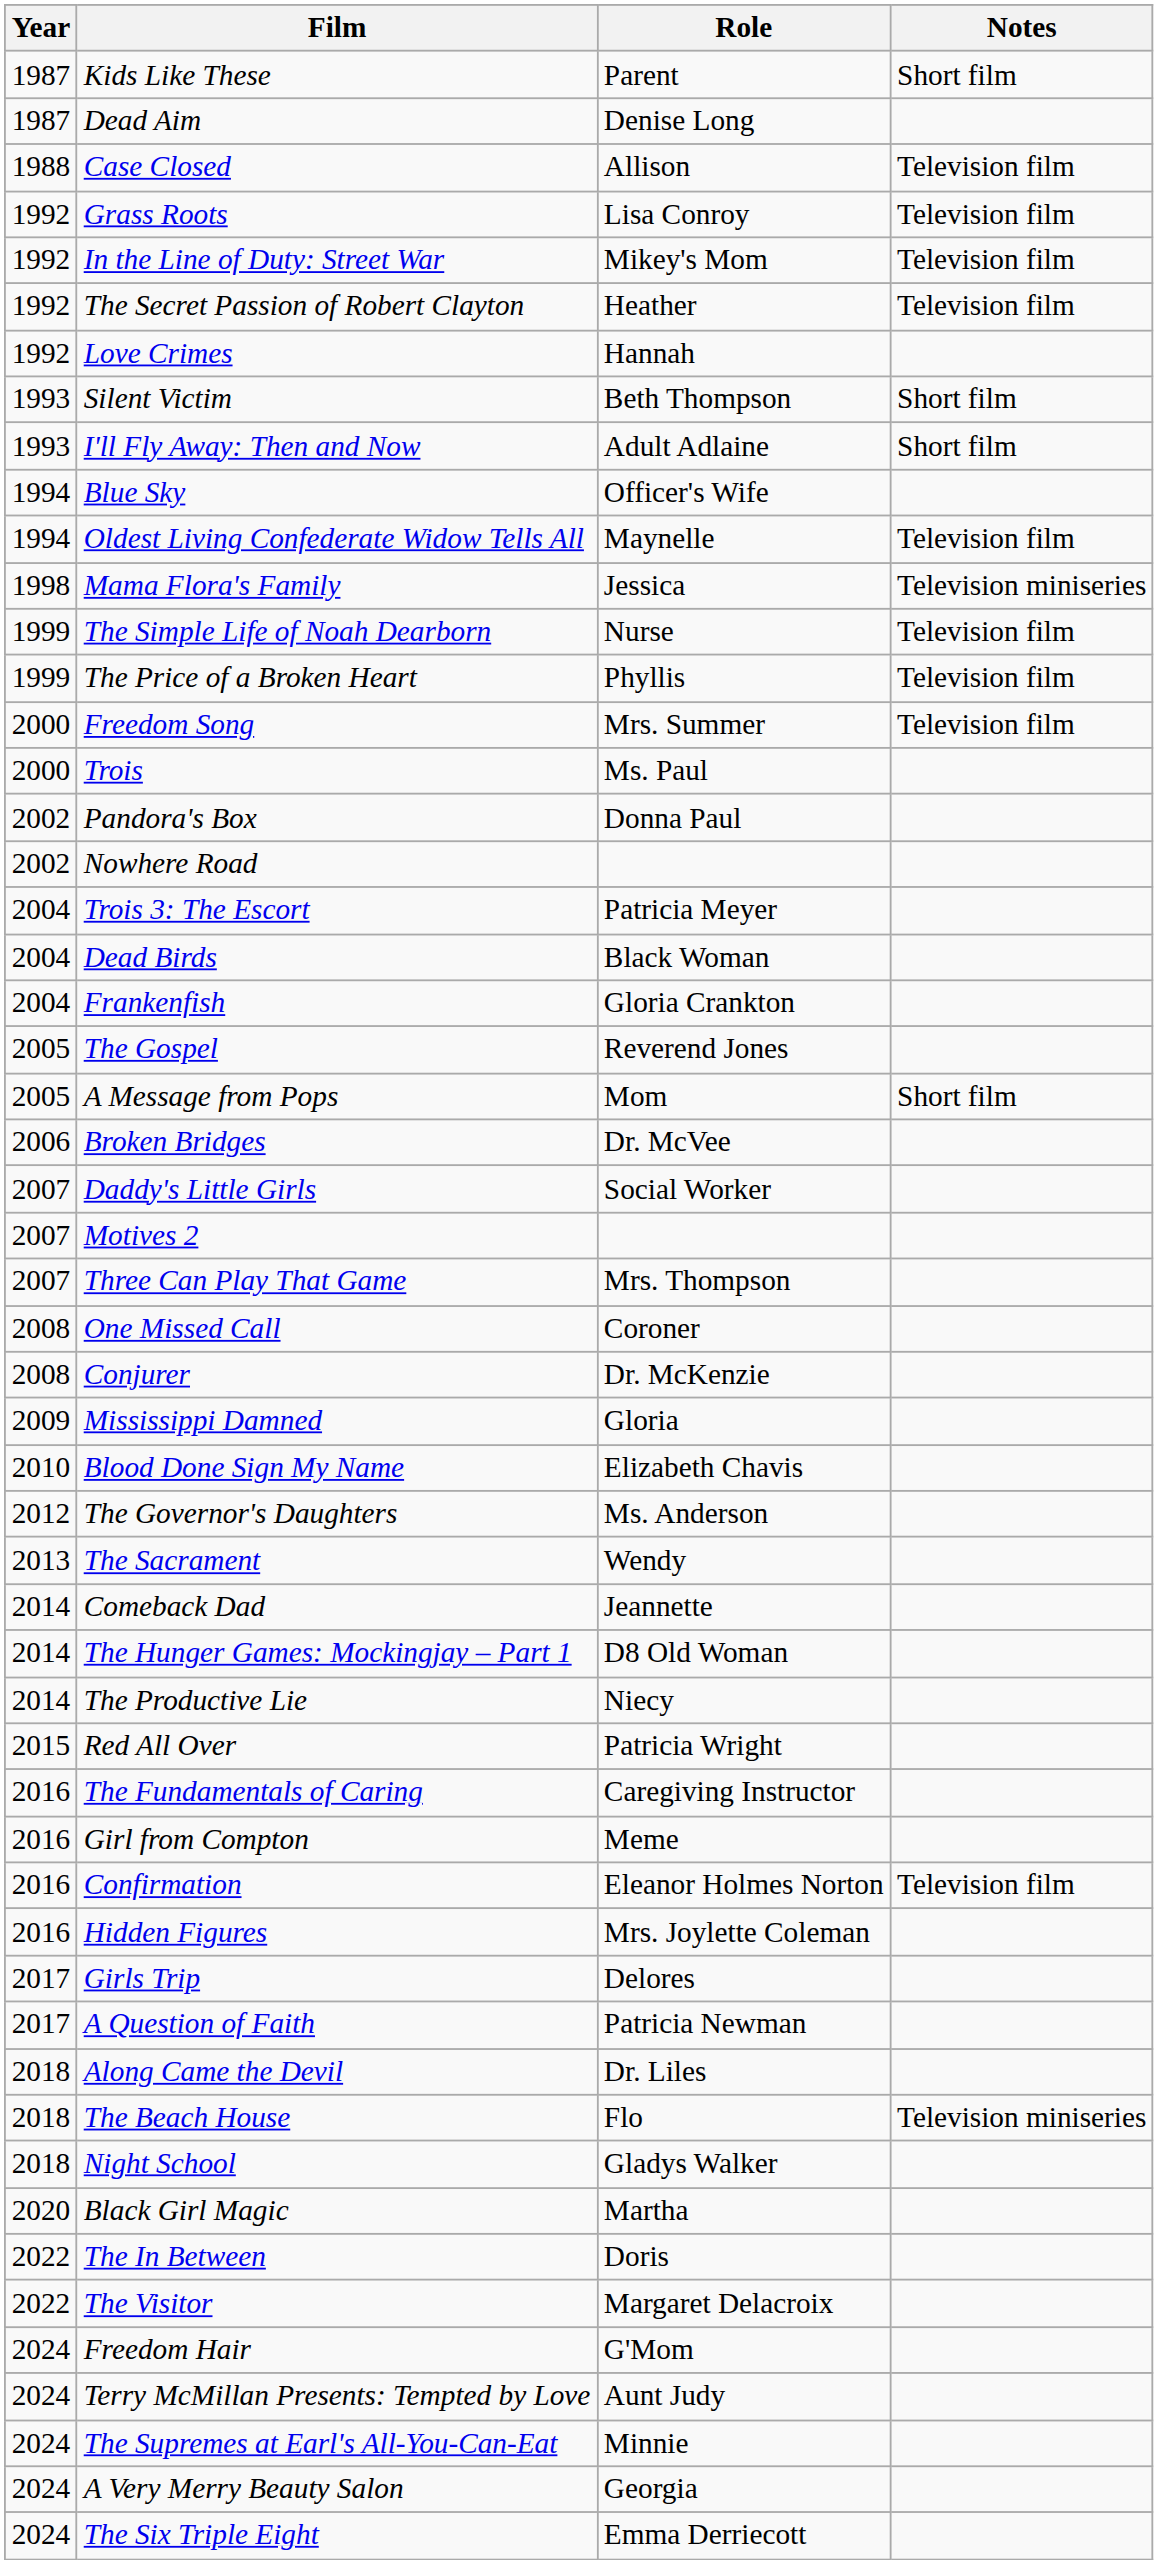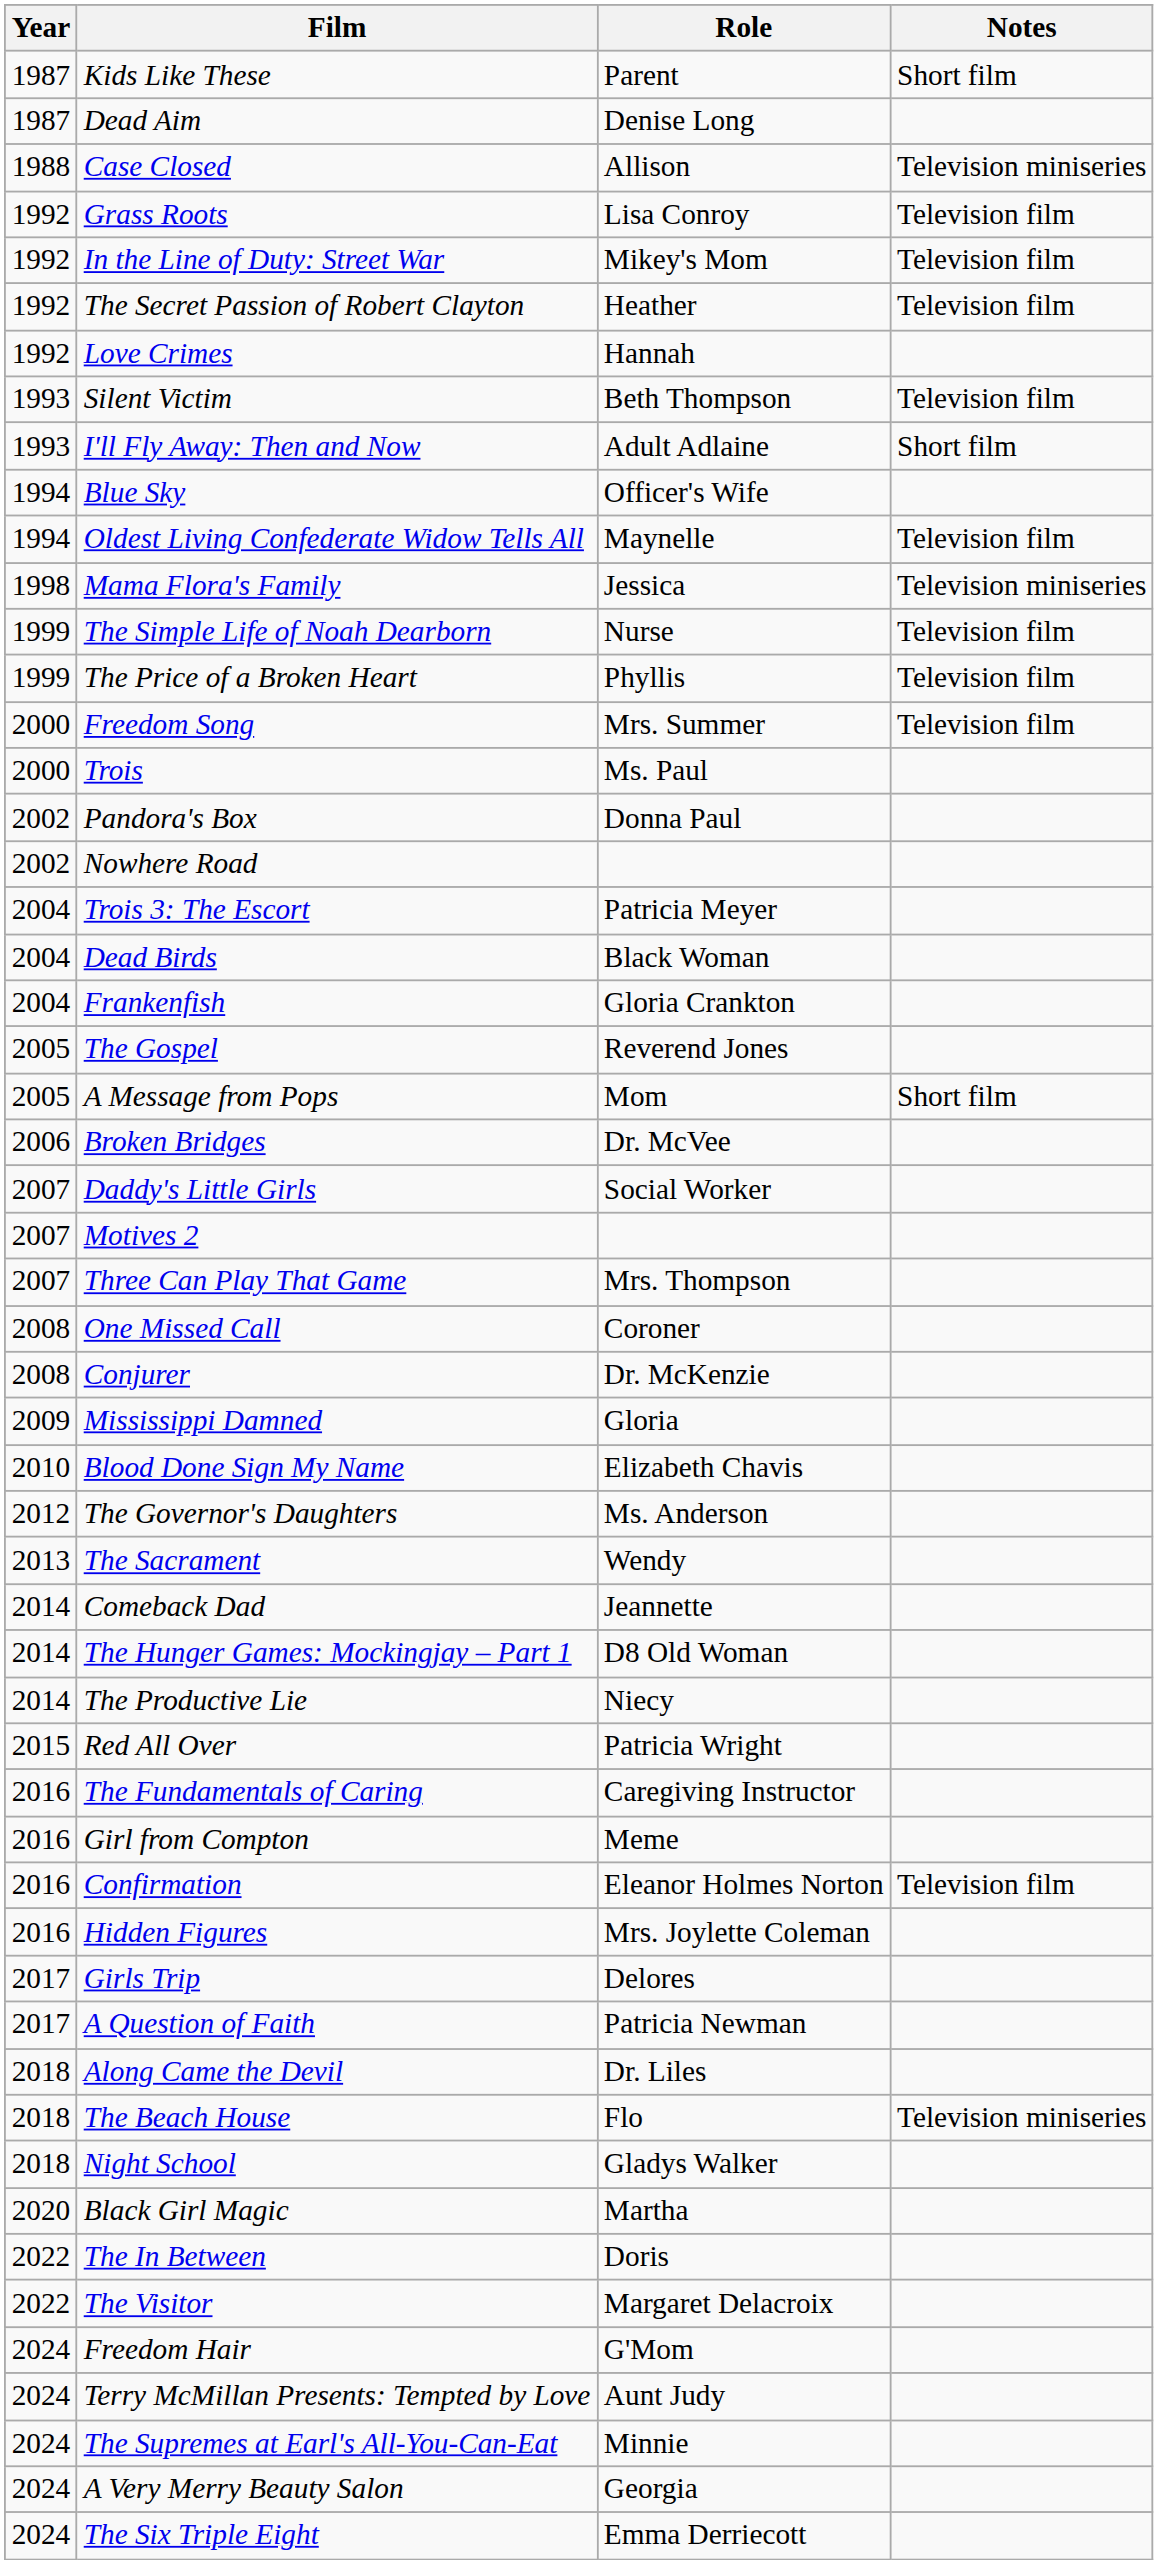 <table class="wikitable sortable">
 <tr>
 <th>Year</th>
 <th>Film</th>
 <th>Role</th>
 <th>Notes</th>
 </tr>
 <tr>
 <td>1987</td>
 <td><em>Kids Like These</em></td>
 <td>Parent</td>
 <td>Short film</td>
 </tr>
 <tr>
 <td>1987</td>
 <td><em>Dead Aim</em></td>
 <td>Denise Long</td>
 <td></td>
 </tr>
 <tr>
 <td>1988</td>
 <td><em><a href='#'>Case Closed</a></em></td>
 <td>Allison</td>
-<td>Television film</td>
+<td>Television miniseries</td>
 </tr>
 <tr>
 <td>1992</td>
 <td><em><a href='#'>Grass Roots</a></em></td>
 <td>Lisa Conroy</td>
 <td>Television film</td>
 </tr>
 <tr>
 <td>1992</td>
 <td><em><a href='#'>In the Line of Duty: Street War</a></em></td>
 <td>Mikey's Mom</td>
 <td>Television film</td>
 </tr>
 <tr>
 <td>1992</td>
 <td><em>The Secret Passion of Robert Clayton</em></td>
 <td>Heather</td>
 <td>Television film</td>
 </tr>
 <tr>
 <td>1992</td>
 <td><em><a href='#'>Love Crimes</a></em></td>
 <td>Hannah</td>
 <td></td>
 </tr>
 <tr>
 <td>1993</td>
 <td><em>Silent Victim</em></td>
 <td>Beth Thompson</td>
-<td>Short film</td>
+<td>Television film</td>
 </tr>
 <tr>
 <td>1993</td>
 <td><em><a href='#'>I'll Fly Away: Then and Now</a></em></td>
 <td>Adult Adlaine</td>
 <td>Short film</td>
 </tr>
 <tr>
 <td>1994</td>
 <td><em><a href='#'>Blue Sky</a></em></td>
 <td>Officer's Wife</td>
 <td></td>
 </tr>
 <tr>
 <td>1994</td>
 <td><em><a href='#'>Oldest Living Confederate Widow Tells All</a></em></td>
 <td>Maynelle</td>
 <td>Television film</td>
 </tr>
 <tr>
 <td>1998</td>
 <td><em><a href='#'>Mama Flora's Family</a></em></td>
 <td>Jessica</td>
 <td>Television miniseries</td>
 </tr>
 <tr>
 <td>1999</td>
 <td><em><a href='#'>The Simple Life of Noah Dearborn</a></em></td>
 <td>Nurse</td>
 <td>Television film</td>
 </tr>
 <tr>
 <td>1999</td>
 <td><em>The Price of a Broken Heart</em></td>
 <td>Phyllis</td>
 <td>Television film</td>
 </tr>
 <tr>
 <td>2000</td>
 <td><em><a href='#'>Freedom Song</a></em></td>
 <td>Mrs. Summer</td>
 <td>Television film</td>
 </tr>
 <tr>
 <td>2000</td>
 <td><em><a href='#'>Trois</a></em></td>
 <td>Ms. Paul</td>
 <td></td>
 </tr>
 <tr>
 <td>2002</td>
 <td><em>Pandora's Box</em></td>
 <td>Donna Paul</td>
 <td></td>
 </tr>
 <tr>
 <td>2002</td>
 <td><em>Nowhere Road</em></td>
 <td></td>
 <td></td>
 </tr>
 <tr>
 <td>2004</td>
 <td><em><a href='#'>Trois 3: The Escort</a> </em></td>
 <td>Patricia Meyer</td>
 <td></td>
 </tr>
 <tr>
 <td>2004</td>
 <td><em><a href='#'>Dead Birds</a></em></td>
 <td>Black Woman</td>
 <td></td>
 </tr>
 <tr>
 <td>2004</td>
 <td><em><a href='#'>Frankenfish</a></em></td>
 <td>Gloria Crankton</td>
 <td></td>
 </tr>
 <tr>
 <td>2005</td>
 <td><em><a href='#'>The Gospel</a></em></td>
 <td>Reverend Jones</td>
 <td></td>
 </tr>
 <tr>
 <td>2005</td>
 <td><em>A Message from Pops</em></td>
 <td>Mom</td>
 <td>Short film</td>
 </tr>
 <tr>
 <td>2006</td>
 <td><em><a href='#'>Broken Bridges</a></em></td>
 <td>Dr. McVee</td>
 <td></td>
 </tr>
 <tr>
 <td>2007</td>
 <td><em><a href='#'>Daddy's Little Girls</a></em></td>
 <td>Social Worker</td>
 <td></td>
 </tr>
 <tr>
 <td>2007</td>
 <td><em><a href='#'>Motives 2</a></em></td>
 <td></td>
 <td></td>
 </tr>
 <tr>
 <td>2007</td>
 <td><em><a href='#'>Three Can Play That Game</a></em></td>
 <td>Mrs. Thompson</td>
 <td></td>
 </tr>
 <tr>
 <td>2008</td>
 <td><em><a href='#'>One Missed Call</a></em></td>
 <td>Coroner</td>
 <td></td>
 </tr>
 <tr>
 <td>2008</td>
 <td><em><a href='#'>Conjurer</a></em></td>
 <td>Dr. McKenzie</td>
 <td></td>
 </tr>
 <tr>
 <td>2009</td>
 <td><em><a href='#'>Mississippi Damned</a></em></td>
 <td>Gloria</td>
 <td></td>
 </tr>
 <tr>
 <td>2010</td>
 <td><em><a href='#'>Blood Done Sign My Name</a></em></td>
 <td>Elizabeth Chavis</td>
 <td></td>
 </tr>
 <tr>
 <td>2012</td>
 <td><em>The Governor's Daughters</em></td>
 <td>Ms. Anderson</td>
 <td></td>
 </tr>
 <tr>
 <td>2013</td>
 <td><em><a href='#'>The Sacrament</a></em></td>
 <td>Wendy</td>
 <td></td>
 </tr>
 <tr>
 <td>2014</td>
 <td><em>Comeback Dad</em></td>
 <td>Jeannette</td>
 <td></td>
 </tr>
 <tr>
 <td>2014</td>
 <td><em><a href='#'>The Hunger Games: Mockingjay – Part 1</a></em></td>
 <td>D8 Old Woman</td>
 <td></td>
 </tr>
 <tr>
 <td>2014</td>
 <td><em>The Productive Lie</em></td>
 <td>Niecy</td>
 <td></td>
 </tr>
 <tr>
 <td>2015</td>
 <td><em>Red All Over</em></td>
 <td>Patricia Wright</td>
 <td></td>
 </tr>
 <tr>
 <td>2016</td>
 <td><em><a href='#'>The Fundamentals of Caring</a></em></td>
 <td>Caregiving Instructor</td>
 <td></td>
 </tr>
 <tr>
 <td>2016</td>
 <td><em>Girl from Compton</em></td>
 <td>Meme</td>
 <td></td>
 </tr>
 <tr>
 <td>2016</td>
 <td><em><a href='#'>Confirmation</a></em></td>
 <td>Eleanor Holmes Norton</td>
 <td>Television film</td>
 </tr>
 <tr>
 <td>2016</td>
 <td><em><a href='#'>Hidden Figures</a></em></td>
 <td>Mrs. Joylette Coleman</td>
 <td></td>
 </tr>
 <tr>
 <td>2017</td>
 <td><em><a href='#'>Girls Trip</a></em></td>
 <td>Delores</td>
 <td></td>
 </tr>
 <tr>
 <td>2017</td>
 <td><em><a href='#'>A Question of Faith</a></em></td>
 <td>Patricia Newman</td>
 <td></td>
 </tr>
 <tr>
 <td>2018</td>
 <td><em><a href='#'>Along Came the Devil</a></em></td>
 <td>Dr. Liles</td>
 <td></td>
 </tr>
 <tr>
 <td>2018</td>
 <td><em><a href='#'>The Beach House</a></em></td>
 <td>Flo</td>
 <td>Television miniseries</td>
 </tr>
 <tr>
 <td>2018</td>
 <td><em><a href='#'>Night School</a></em></td>
 <td>Gladys Walker</td>
 <td></td>
 </tr>
 <tr>
 <td>2020</td>
 <td><em>Black Girl Magic</em></td>
 <td>Martha</td>
 <td></td>
 </tr>
 <tr>
 <td>2022</td>
 <td><em><a href='#'>The In Between</a></em></td>
 <td>Doris</td>
 <td></td>
 </tr>
 <tr>
 <td>2022</td>
 <td><em><a href='#'>The Visitor</a></em></td>
 <td>Margaret Delacroix</td>
 <td></td>
 </tr>
 <tr>
 <td>2024</td>
 <td><em>Freedom Hair</em></td>
 <td>G'Mom</td>
 <td></td>
 </tr>
 <tr>
 <td>2024</td>
 <td><em>Terry McMillan Presents: Tempted by Love</em></td>
 <td>Aunt Judy</td>
 <td></td>
 </tr>
 <tr>
 <td>2024</td>
 <td><em><a href='#'>The Supremes at Earl's All-You-Can-Eat</a></em></td>
 <td>Minnie</td>
 <td></td>
 </tr>
 <tr>
 <td>2024</td>
 <td><em>A Very Merry Beauty Salon</em></td>
 <td>Georgia</td>
 <td></td>
 </tr>
 <tr>
 <td>2024</td>
 <td><em><a href='#'>The Six Triple Eight</a></em></td>
 <td>Emma Derriecott</td>
 <td></td>
 </tr>
 </table>
